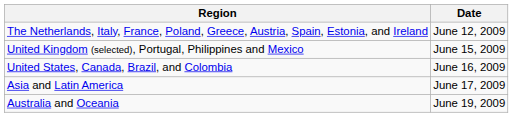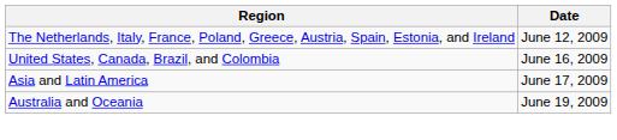 <table class="wikitable">
 <tr>
 <th>Region</th>
 <th>Date</th>
 </tr>
 <tr>
 <td><a href='#'>The Netherlands</a>, <a href='#'>Italy</a>, <a href='#'>France</a>, <a href='#'>Poland</a>, <a href='#'>Greece</a>, <a href='#'>Austria</a>, <a href='#'>Spain</a>, <a href='#'>Estonia</a>, and <a href='#'>Ireland</a></td>
 <td>June 12, 2009</td>
-</tr>
-<tr>
-<td><a href='#'>United Kingdom</a> <small>(selected)</small>, Portugal, Philippines and <a href='#'>Mexico</a></td>
-<td>June 15, 2009</td>
 </tr>
 <tr>
 <td><a href='#'>United States</a>, <a href='#'>Canada</a>, <a href='#'>Brazil</a>, and <a href='#'>Colombia</a></td>
 <td>June 16, 2009</td>
 </tr>
 <tr>
 <td><a href='#'>Asia</a> and <a href='#'>Latin America</a></td>
 <td>June 17, 2009</td>
 </tr>
 <tr>
 <td><a href='#'>Australia</a> and <a href='#'>Oceania</a></td>
 <td>June 19, 2009</td>
 </tr>
 </table>
